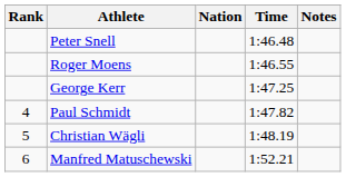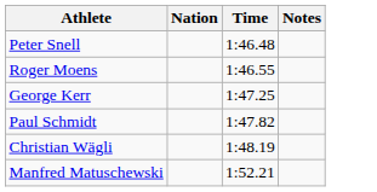 <table class="wikitable sortable" style="text-align:center">
 <tr>
-<th>Rank</th>
 <th>Athlete</th>
 <th>Nation</th>
 <th>Time</th>
 <th>Notes</th>
 </tr>
 <tr>
-<td></td>
 <td align=left><a href='#'>Peter Snell</a></td>
 <td align=left></td>
 <td>1:46.48</td>
 <td></td>
 </tr>
 <tr>
-<td></td>
 <td align=left><a href='#'>Roger Moens</a></td>
 <td align=left></td>
 <td>1:46.55</td>
 <td></td>
 </tr>
 <tr>
-<td></td>
 <td align=left><a href='#'>George Kerr</a></td>
 <td align=left></td>
 <td>1:47.25</td>
 <td></td>
 </tr>
 <tr>
-<td>4</td>
 <td align=left><a href='#'>Paul Schmidt</a></td>
 <td align=left></td>
 <td>1:47.82</td>
 <td></td>
 </tr>
 <tr>
-<td>5</td>
 <td align=left><a href='#'>Christian Wägli</a></td>
 <td align=left></td>
 <td>1:48.19</td>
 <td></td>
 </tr>
 <tr>
-<td>6</td>
 <td align=left><a href='#'>Manfred Matuschewski</a></td>
 <td align=left></td>
 <td>1:52.21</td>
 <td></td>
 </tr>
 </table>
